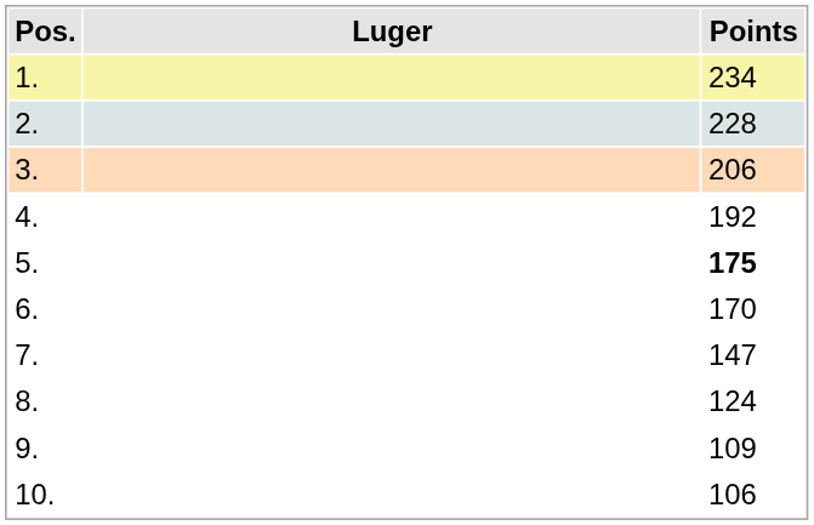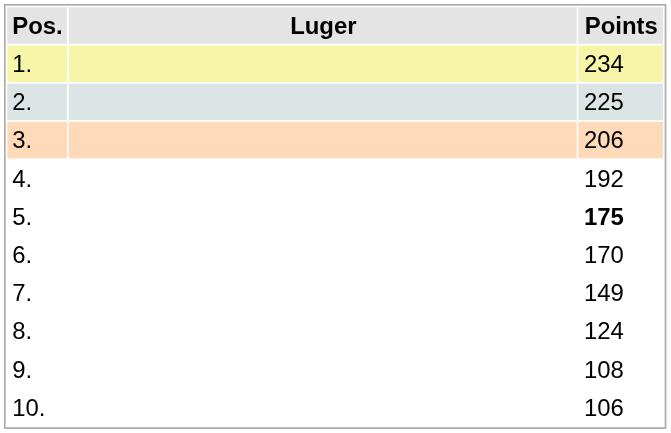 <table cellspacing="1" cellpadding="3" style="border:1px solid #aaa; font-size:90%;">
 <tr style="background:#e4e4e4;">
 <th style="width:10px;">Pos.</th>
 <th style="width:300px;">Luger</th>
 <th style="width:45px;">Points</th>
 </tr>
 <tr style="background:#f7f6a8;">
 <td>1.</td>
 <td align="left"><strong></strong></td>
 <td>234</td>
 </tr>
 <tr style="background:#dce5e5;">
 <td>2.</td>
 <td align="left"></td>
-<td>228</td>
+<td>225</td>
 </tr>
 <tr style="background:#ffdab9;">
 <td>3.</td>
 <td align="left"></td>
 <td>206</td>
 </tr>
 <tr>
 <td>4.</td>
 <td align="left"></td>
 <td>192</td>
 </tr>
 <tr>
 <td>5.</td>
 <td align="left"></td>
 <td><strong>175</strong></td>
 </tr>
 <tr>
 <td>6.</td>
 <td align="left"></td>
 <td>170</td>
 </tr>
 <tr>
 <td>7.</td>
 <td align="left"></td>
-<td>147</td>
+<td>149</td>
 </tr>
 <tr>
 <td>8.</td>
 <td align="left"></td>
 <td>124</td>
 </tr>
 <tr>
 <td>9.</td>
 <td align="left"></td>
-<td>109</td>
+<td>108</td>
 </tr>
 <tr>
 <td>10.</td>
 <td align="left"></td>
 <td>106</td>
 </tr>
 </table>
